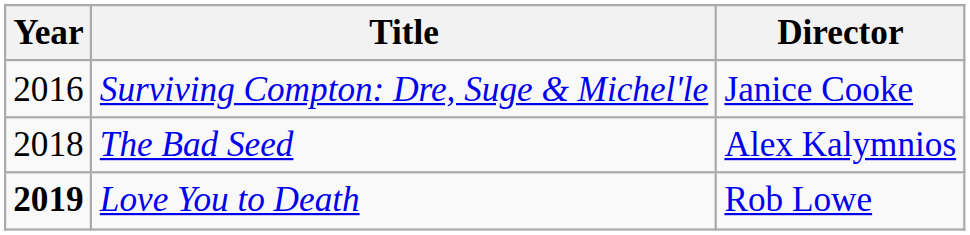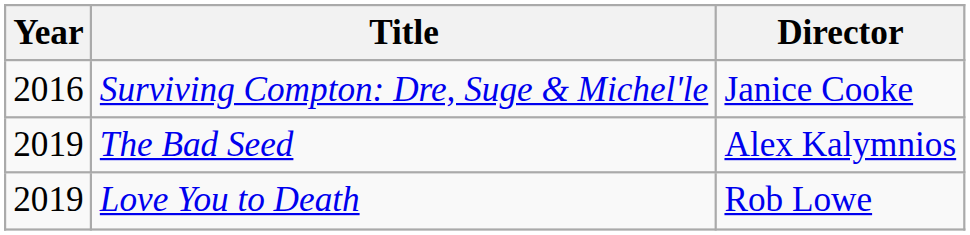 <table class="wikitable">
 <tr>
 <th>Year</th>
 <th>Title</th>
 <th>Director</th>
 </tr>
 <tr>
 <td>2016</td>
 <td><em><a href='#'>Surviving Compton: Dre, Suge & Michel'le</a></em></td>
 <td><a href='#'>Janice Cooke</a></td>
 </tr>
 <tr>
-<td>2018</td>
+<td>2019</td>
 <td><em><a href='#'>The Bad Seed</a></em></td>
 <td><a href='#'>Alex Kalymnios</a></td>
 </tr>
 <tr>
-<td><strong>2019</strong></td>
+<td>2019</td>
 <td><em><a href='#'>Love You to Death</a></em></td>
 <td><a href='#'>Rob Lowe</a></td>
 </tr>
 </table>
